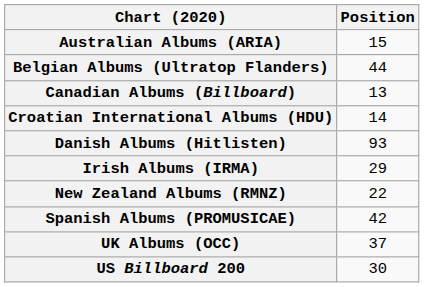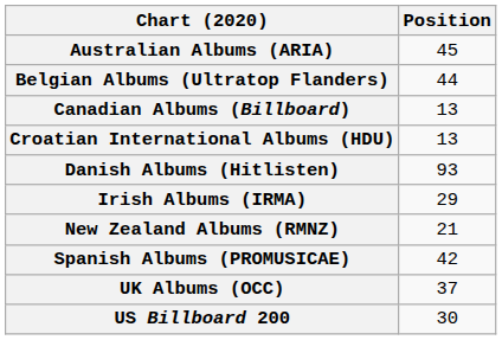 <table class="wikitable sortable plainrowheaders" style="text-align:center">
 <tr>
 <th scope="col">Chart (2020)</th>
 <th scope="col">Position</th>
 </tr>
 <tr>
 <th scope="row">Australian Albums (ARIA)</th>
-<td>15</td>
+<td>45</td>
 </tr>
 <tr>
 <th scope="row">Belgian Albums (Ultratop Flanders)</th>
 <td>44</td>
 </tr>
 <tr>
 <th scope="row">Canadian Albums (<em>Billboard</em>)</th>
 <td>13</td>
 </tr>
 <tr>
 <th scope="row">Croatian International Albums (HDU)</th>
-<td>14</td>
+<td>13</td>
 </tr>
 <tr>
 <th scope="row">Danish Albums (Hitlisten)</th>
 <td>93</td>
 </tr>
 <tr>
 <th scope="row">Irish Albums (IRMA)</th>
 <td>29</td>
 </tr>
 <tr>
 <th scope="row">New Zealand Albums (RMNZ)</th>
-<td>22</td>
+<td>21</td>
 </tr>
 <tr>
 <th scope="row">Spanish Albums (PROMUSICAE)</th>
 <td>42</td>
 </tr>
 <tr>
 <th scope="row">UK Albums (OCC)</th>
 <td>37</td>
 </tr>
 <tr>
 <th scope="row">US <em>Billboard</em> 200</th>
 <td>30</td>
 </tr>
 </table>
